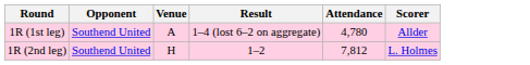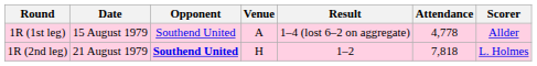 <table class="wikitable sortable" style="text-align:center;">
 <tr>
 <th>Round</th>
+<th>Date</th>
 <th>Opponent</th>
 <th>Venue</th>
 <th>Result</th>
 <th>Attendance</th>
 <th>Scorer</th>
 </tr>
 <tr style="background:#ffd0e3;">
 <td>1R (1st leg)</td>
+<td>15 August 1979</td>
 <td><a href='#'>Southend United</a></td>
 <td>A</td>
 <td>1–4 (lost 6–2 on aggregate)</td>
-<td>4,780</td>
+<td>4,778</td>
 <td><a href='#'>Allder</a></td>
 </tr>
 <tr style="background:#ffd0e3;">
 <td>1R (2nd leg)</td>
-<td><a href='#'>Southend United</a></td>
+<td>21 August 1979</td>
+<td><strong><a href='#'>Southend United</a></strong></td>
 <td>H</td>
 <td>1–2</td>
-<td>7,812</td>
+<td>7,818</td>
 <td><a href='#'>L. Holmes</a></td>
 </tr>
 </table>
